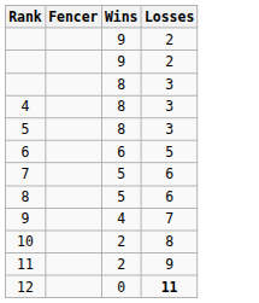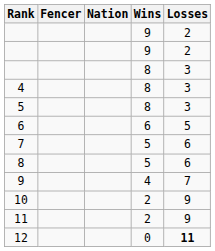 <table class="wikitable sortable" style="text-align:center">
 <tr>
 <th>Rank</th>
 <th>Fencer</th>
+<th>Nation</th>
 <th>Wins</th>
 <th>Losses</th>
 </tr>
 <tr>
 <td></td>
+<td align=left></td>
 <td align=left></td>
 <td>9</td>
 <td>2</td>
 </tr>
 <tr>
 <td></td>
 <td align=left></td>
+<td align=left></td>
 <td>9</td>
 <td>2</td>
 </tr>
 <tr>
 <td></td>
+<td align=left></td>
 <td align=left></td>
 <td>8</td>
 <td>3</td>
 </tr>
 <tr>
 <td>4</td>
 <td align=left></td>
+<td align=left></td>
 <td>8</td>
 <td>3</td>
 </tr>
 <tr>
 <td>5</td>
+<td align=left></td>
 <td align=left></td>
 <td>8</td>
 <td>3</td>
 </tr>
 <tr>
 <td>6</td>
 <td align=left></td>
+<td align=left></td>
 <td>6</td>
 <td>5</td>
 </tr>
 <tr>
 <td>7</td>
+<td align=left></td>
 <td align=left></td>
 <td>5</td>
 <td>6</td>
 </tr>
 <tr>
 <td>8</td>
 <td align=left></td>
+<td align=left></td>
 <td>5</td>
 <td>6</td>
 </tr>
 <tr>
 <td>9</td>
+<td align=left></td>
 <td align=left></td>
 <td>4</td>
 <td>7</td>
 </tr>
 <tr>
 <td>10</td>
 <td align=left></td>
+<td align=left></td>
 <td>2</td>
-<td>8</td>
+<td>9</td>
 </tr>
 <tr>
 <td>11</td>
+<td align=left></td>
 <td align=left></td>
 <td>2</td>
 <td>9</td>
 </tr>
 <tr>
 <td>12</td>
 <td align=left></td>
+<td align=left></td>
 <td>0</td>
 <td><strong>11</strong></td>
 </tr>
 </table>
